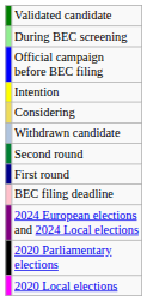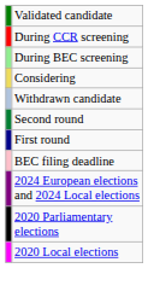 <table class="wikitable" style="float:right;font-size:90%;padding:10px">
 <tr>
 <td style="background:green;"></td>
 <td>Validated candidate</td>
 </tr>
 <tr>
+<td style="background:red;"></td>
+<td>During <a href='#'>CCR</a> screening</td>
+</tr>
+<tr>
 <td style="background:lightgreen;"></td>
 <td>During BEC screening</td>
-</tr>
-<tr>
-<td style="background:#00f;"></td>
-<td>Official campaign<br>before BEC filing</td>
-</tr>
-<tr>
-<td style="background:#ff0"></td>
-<td>Intention</td>
 </tr>
 <tr>
 <td style="background:#eedc5b"></td>
 <td>Considering</td>
 </tr>
 <tr>
 <td style="background:#B0C4DE"></td>
 <td>Withdrawn candidate</td>
 </tr>
 <tr>
 <td style="background:#007f33;"></td>
 <td>Second round</td>
 </tr>
 <tr>
 <td style="background:darkBlue;"></td>
 <td>First round</td>
 </tr>
 <tr>
 <td style="background:pink"></td>
 <td>BEC filing deadline</td>
 </tr>
 <tr>
 <td style="background:purple"></td>
 <td><a href='#'>2024 European elections</a><br>and <a href='#'>2024 Local elections</a></td>
 </tr>
 <tr>
 <td style="background:black"></td>
 <td><a href='#'>2020 Parliamentary<br>elections</a></td>
 </tr>
 <tr>
 <td style="background:magenta"></td>
 <td><a href='#'>2020 Local elections</a></td>
 </tr>
 </table>
